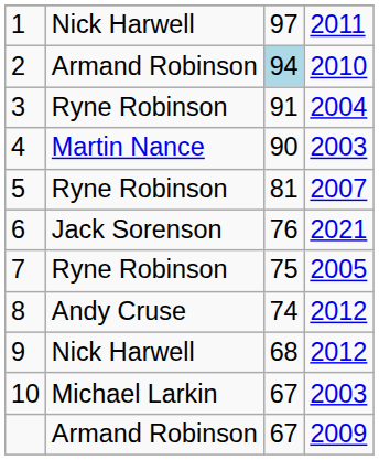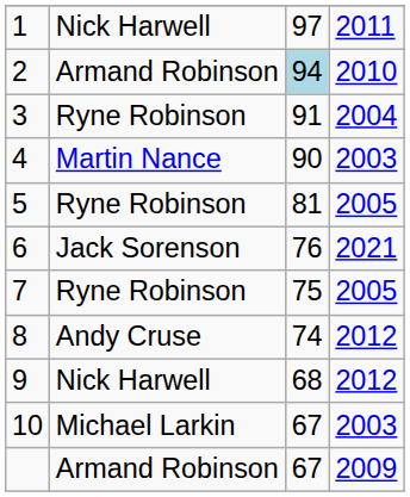 <table class="wikitable">
 <tr>
 </tr>
 <tr>
 <td>1</td>
 <td>Nick Harwell</td>
 <td>97</td>
 <td><a href='#'>2011</a></td>
 </tr>
 <tr>
 <td>2</td>
 <td>Armand Robinson</td>
 <td style="background: lightblue;">94</td>
 <td><a href='#'>2010</a></td>
 </tr>
 <tr>
 <td>3</td>
 <td>Ryne Robinson</td>
 <td>91</td>
 <td><a href='#'>2004</a></td>
 </tr>
 <tr>
 <td>4</td>
 <td><a href='#'>Martin Nance</a></td>
 <td>90</td>
 <td><a href='#'>2003</a></td>
 </tr>
 <tr>
 <td>5</td>
 <td>Ryne Robinson</td>
 <td>81</td>
-<td><a href='#'>2007</a></td>
+<td><a href='#'>2005</a></td>
 </tr>
 <tr>
 <td>6</td>
 <td>Jack Sorenson</td>
 <td>76</td>
 <td><a href='#'>2021</a></td>
 </tr>
 <tr>
 <td>7</td>
 <td>Ryne Robinson</td>
 <td>75</td>
 <td><a href='#'>2005</a></td>
 </tr>
 <tr>
 <td>8</td>
 <td>Andy Cruse</td>
 <td>74</td>
 <td><a href='#'>2012</a></td>
 </tr>
 <tr>
 <td>9</td>
 <td>Nick Harwell</td>
 <td>68</td>
 <td><a href='#'>2012</a></td>
 </tr>
 <tr>
 <td>10</td>
 <td>Michael Larkin</td>
 <td>67</td>
 <td><a href='#'>2003</a></td>
 </tr>
 <tr>
 <td></td>
 <td>Armand Robinson</td>
 <td>67</td>
 <td><a href='#'>2009</a></td>
 </tr>
 </table>
